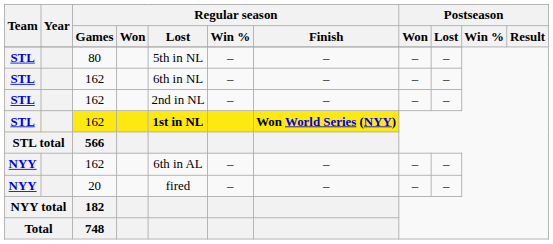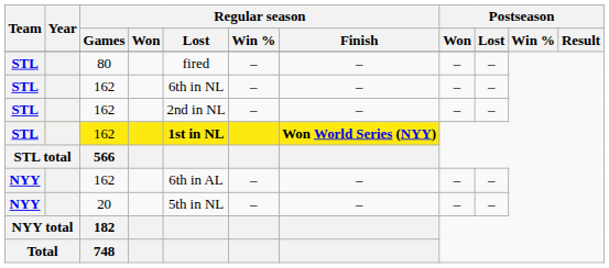 <table class="wikitable" style="font-size: 95%; text-align:center;">
 <tr>
 <th rowspan="2">Team</th>
 <th rowspan="2">Year</th>
 <th colspan="5">Regular season</th>
 <th colspan="4">Postseason</th>
 </tr>
 <tr>
 <th>Games</th>
 <th>Won</th>
 <th>Lost</th>
 <th>Win %</th>
 <th>Finish</th>
 <th>Won</th>
 <th>Lost</th>
 <th>Win %</th>
 <th>Result</th>
 </tr>
 <tr>
 </tr>
 <tr>
 <th><a href='#'>STL</a></th>
 <th></th>
 <td>80</td>
 <td></td>
-<td>5th in NL</td>
+<td>fired</td>
 <td>–</td>
 <td>–</td>
 <td>–</td>
 <td>–</td>
 </tr>
 <tr>
 <th><a href='#'>STL</a></th>
 <th></th>
 <td>162</td>
 <td></td>
 <td>6th in NL</td>
 <td>–</td>
 <td>–</td>
 <td>–</td>
 <td>–</td>
 </tr>
 <tr>
 <th><a href='#'>STL</a></th>
 <th></th>
 <td>162</td>
 <td></td>
 <td>2nd in NL</td>
 <td>–</td>
 <td>–</td>
 <td>–</td>
 <td>–</td>
 </tr>
 <tr style="background:#fde910">
 <th><a href='#'>STL</a></th>
 <th></th>
 <td>162</td>
 <td></td>
 <td><strong>1st in NL</strong></td>
 <td></td>
 <td><strong>Won <a href='#'>World Series</a> (<a href='#'>NYY</a>)</strong></td>
 </tr>
 <tr>
 <th colspan="2">STL total</th>
 <th>566</th>
 <th></th>
 <th></th>
 <th></th>
 <th></th>
 </tr>
 <tr>
 <th><a href='#'>NYY</a></th>
 <th></th>
 <td>162</td>
 <td></td>
 <td>6th in AL</td>
 <td>–</td>
 <td>–</td>
 <td>–</td>
 <td>–</td>
 </tr>
 <tr>
 <th><a href='#'>NYY</a></th>
 <th></th>
 <td>20</td>
 <td></td>
-<td>fired</td>
+<td>5th in NL</td>
 <td>–</td>
 <td>–</td>
 <td>–</td>
 <td>–</td>
 </tr>
 <tr>
 <th colspan="2">NYY total</th>
 <th>182</th>
 <th></th>
 <th></th>
 <th></th>
 <th></th>
 </tr>
 <tr>
 <th colspan="2">Total</th>
 <th>748</th>
 <th></th>
 <th></th>
 <th></th>
 <th></th>
 </tr>
 </table>
